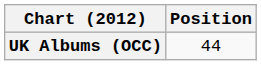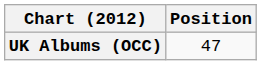 <table class="wikitable plainrowheaders" style="text-align:center">
 <tr>
 <th scope="col">Chart (2012)</th>
 <th scope="col">Position</th>
 </tr>
 <tr>
 <th scope="row">UK Albums (OCC)</th>
-<td>44</td>
+<td>47</td>
 </tr>
 </table>
